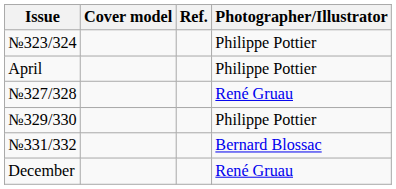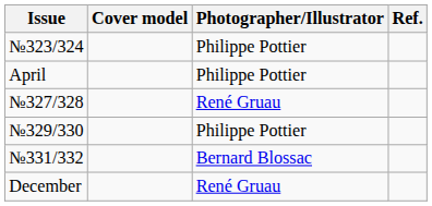 <table class="wikitable">
 <tr>
 <th>Issue</th>
 <th>Cover model</th>
+<th>Photographer/Illustrator</th>
 <th>Ref.</th>
-<th>Photographer/Illustrator</th>
 </tr>
 <tr>
 <td>№323/324</td>
 <td></td>
+<td>Philippe Pottier</td>
 <td></td>
-<td>Philippe Pottier</td>
 </tr>
 <tr>
 <td>April</td>
 <td></td>
+<td>Philippe Pottier</td>
 <td></td>
-<td>Philippe Pottier</td>
 </tr>
 <tr>
 <td>№327/328</td>
 <td></td>
+<td><a href='#'>René Gruau</a></td>
 <td></td>
-<td><a href='#'>René Gruau</a></td>
 </tr>
 <tr>
 <td>№329/330</td>
 <td></td>
+<td>Philippe Pottier</td>
 <td></td>
-<td>Philippe Pottier</td>
 </tr>
 <tr>
 <td>№331/332</td>
 <td></td>
+<td><a href='#'>Bernard Blossac</a></td>
 <td></td>
-<td><a href='#'>Bernard Blossac</a></td>
 </tr>
 <tr>
 <td>December</td>
 <td></td>
+<td><a href='#'>René Gruau</a></td>
 <td></td>
-<td><a href='#'>René Gruau</a></td>
 </tr>
 </table>
